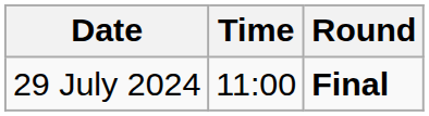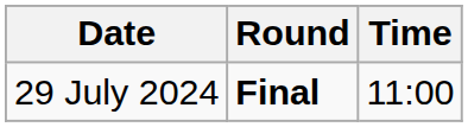 <table class="wikitable">
 <tr>
 <th>Date</th>
+<th>Round</th>
 <th>Time</th>
-<th>Round</th>
 </tr>
 <tr>
 <td>29 July 2024</td>
+<td><strong>Final</strong></td>
 <td>11:00</td>
-<td><strong>Final</strong></td>
 </tr>
 </table>
